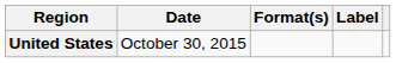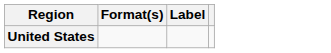 <table class="wikitable plainrowheaders">
 <tr>
 <th scope="col">Region</th>
-<th scope="col">Date</th>
 <th scope="col">Format(s)</th>
 <th scope="col">Label</th>
 <th scope="col"></th>
 </tr>
 <tr>
 <th scope="row">United States</th>
-<td>October 30, 2015</td>
 <td></td>
 <td></td>
 <td align="center"></td>
 </tr>
 </table>
